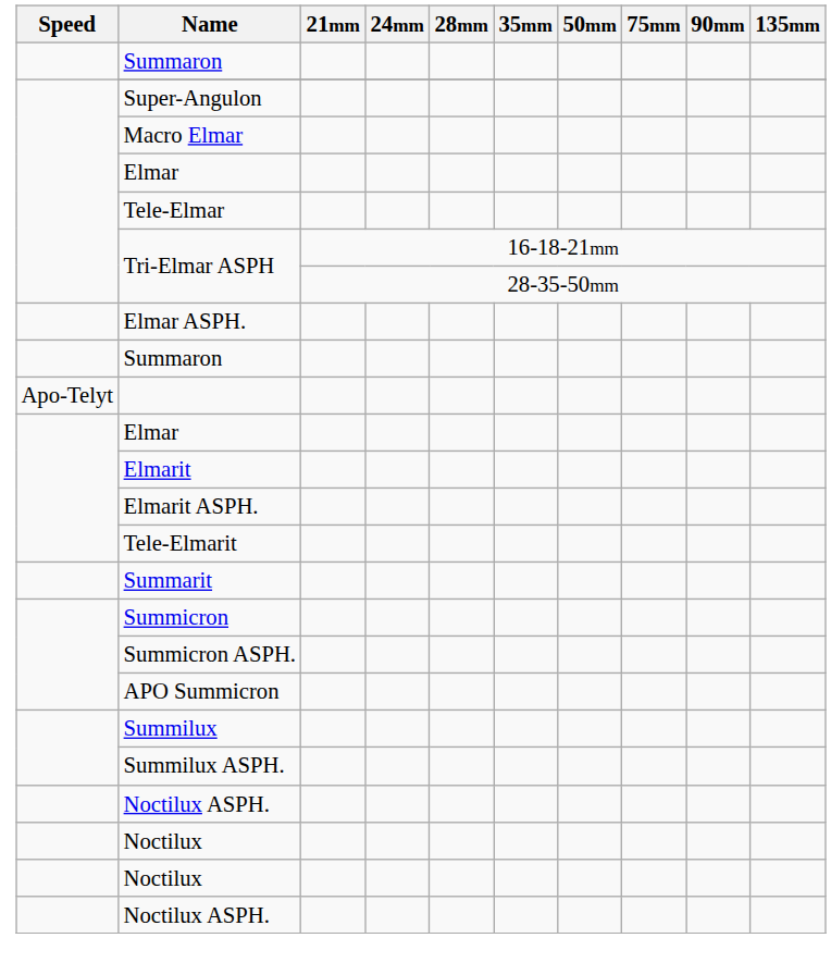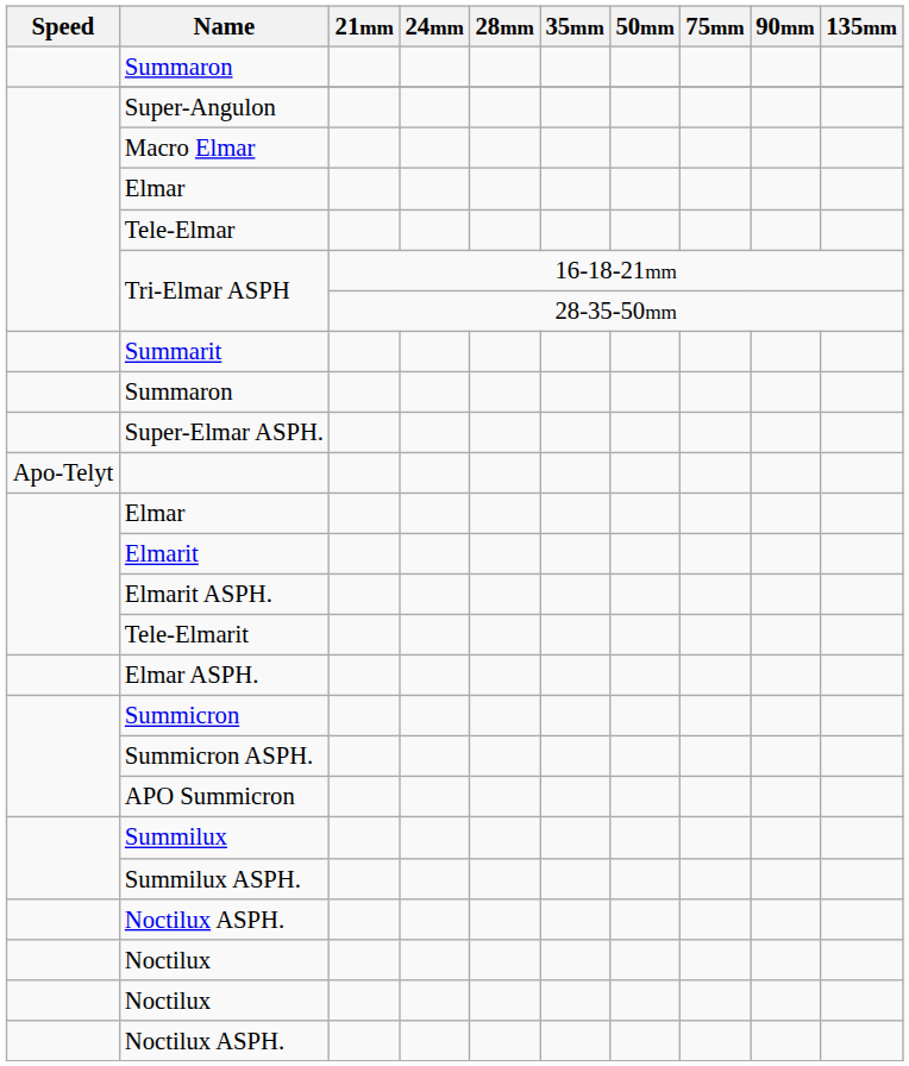 <table class=wikitable style="text-align:center; font-size:95%;" align="right">
 <tr>
 <th>Speed</th>
 <th>Name</th>
 <th>21<small>mm</small></th>
 <th>24<small>mm</small></th>
 <th>28<small>mm</small></th>
 <th>35<small>mm</small></th>
 <th>50<small>mm</small></th>
 <th>75<small>mm</small></th>
 <th>90<small>mm</small></th>
 <th>135<small>mm</small></th>
 </tr>
 <tr valign="top">
 <td align="left"></td>
 <td align="left"><a href='#'>Summaron</a></td>
 <td></td>
 <td></td>
 <td></td>
 <td></td>
 <td></td>
 <td></td>
 <td></td>
 <td></td>
 </tr>
 <tr>
 <td rowspan=7 align="left"></td>
 </tr>
 <tr>
 <td align="left">Super-Angulon</td>
 <td></td>
 <td></td>
 <td></td>
 <td></td>
 <td></td>
 <td></td>
 <td></td>
 <td></td>
 </tr>
 <tr>
 <td align="left">Macro <a href='#'>Elmar</a></td>
 <td></td>
 <td></td>
 <td></td>
 <td></td>
 <td></td>
 <td></td>
 <td></td>
 <td></td>
 </tr>
 <tr>
 <td align="left">Elmar</td>
 <td></td>
 <td></td>
 <td></td>
 <td></td>
 <td></td>
 <td></td>
 <td></td>
 <td></td>
 </tr>
 <tr>
 <td align="left">Tele-Elmar</td>
 <td></td>
 <td></td>
 <td></td>
 <td></td>
 <td></td>
 <td></td>
 <td></td>
 <td></td>
 </tr>
 <tr>
 <td rowspan=2 align="left">Tri-Elmar ASPH</td>
 <td colspan=8>16-18-21<small>mm</small></td>
 </tr>
 <tr>
 <td colspan=8>28-35-50<small>mm</small></td>
 </tr>
 <tr>
 <td align="left"></td>
-<td align="left">Elmar ASPH.</td>
+<td align="left"><a href='#'>Summarit</a></td>
 <td></td>
 <td></td>
 <td></td>
 <td></td>
 <td></td>
 <td></td>
 <td></td>
 <td></td>
 </tr>
 <tr>
 <td align="left"></td>
 <td align="left">Summaron</td>
+<td></td>
+<td></td>
+<td></td>
+<td></td>
+<td></td>
+<td></td>
+<td></td>
+<td></td>
+</tr>
+<tr valign="top">
+<td align="left"></td>
+<td align="left">Super-Elmar ASPH.</td>
 <td></td>
 <td></td>
 <td></td>
 <td></td>
 <td></td>
 <td></td>
 <td></td>
 <td></td>
 </tr>
 <tr>
 <td align="left">Apo-Telyt</td>
 <td></td>
 <td></td>
 <td></td>
 <td></td>
 <td></td>
 <td></td>
 <td></td>
 <td></td>
 <td></td>
 </tr>
 <tr valign="top">
 <td rowspan=4 align="left"></td>
 <td align="left">Elmar</td>
 <td></td>
 <td></td>
 <td></td>
 <td></td>
 <td></td>
 <td></td>
 <td></td>
 <td></td>
 </tr>
 <tr>
 <td align="left"><a href='#'>Elmarit</a></td>
 <td></td>
 <td></td>
 <td></td>
 <td></td>
 <td></td>
 <td></td>
 <td></td>
 <td></td>
 </tr>
 <tr>
 <td align="left">Elmarit ASPH.</td>
 <td></td>
 <td></td>
 <td></td>
 <td></td>
 <td></td>
 <td></td>
 <td></td>
 <td></td>
 </tr>
 <tr>
 <td align="left">Tele-Elmarit</td>
 <td></td>
 <td></td>
 <td></td>
 <td></td>
 <td></td>
 <td></td>
 <td></td>
 <td></td>
 </tr>
 <tr>
 <td align="left"></td>
-<td align="left"><a href='#'>Summarit</a></td>
+<td align="left">Elmar ASPH.</td>
 <td></td>
 <td></td>
 <td></td>
 <td></td>
 <td></td>
 <td></td>
 <td></td>
 <td></td>
 </tr>
 <tr valign="top">
 <td rowspan=3 align="left"></td>
 <td align="left"><a href='#'>Summicron</a></td>
 <td></td>
 <td></td>
 <td></td>
 <td></td>
 <td></td>
 <td></td>
 <td></td>
 <td></td>
 </tr>
 <tr>
 <td align="left">Summicron ASPH.</td>
 <td></td>
 <td></td>
 <td></td>
 <td></td>
 <td></td>
 <td></td>
 <td></td>
 <td></td>
 </tr>
 <tr>
 <td align="left">APO Summicron</td>
 <td></td>
 <td></td>
 <td></td>
 <td></td>
 <td></td>
 <td></td>
 <td></td>
 <td></td>
 </tr>
 <tr valign="top">
 <td rowspan=2 align="left"></td>
 <td align="left"><a href='#'>Summilux</a></td>
 <td></td>
 <td></td>
 <td></td>
 <td></td>
 <td></td>
 <td></td>
 <td></td>
 <td></td>
 </tr>
 <tr>
 <td align="left">Summilux ASPH.</td>
 <td></td>
 <td></td>
 <td></td>
 <td></td>
 <td></td>
 <td></td>
 <td></td>
 <td></td>
 </tr>
 <tr>
 <td align="left"></td>
 <td align="left"><a href='#'>Noctilux</a> ASPH.</td>
 <td></td>
 <td></td>
 <td></td>
 <td></td>
 <td></td>
 <td></td>
 <td></td>
 <td></td>
 </tr>
 <tr>
 <td align="left"></td>
 <td align="left">Noctilux</td>
 <td></td>
 <td></td>
 <td></td>
 <td></td>
 <td></td>
 <td></td>
 <td></td>
 <td></td>
 </tr>
 <tr>
 <td align="left"></td>
 <td align="left">Noctilux</td>
 <td></td>
 <td></td>
 <td></td>
 <td></td>
 <td></td>
 <td></td>
 <td></td>
 <td></td>
 </tr>
 <tr>
 <td align="left"></td>
 <td align="left">Noctilux ASPH.</td>
 <td></td>
 <td></td>
 <td></td>
 <td></td>
 <td></td>
 <td></td>
 <td></td>
 <td></td>
 </tr>
 <tr>
 </tr>
 </table>
